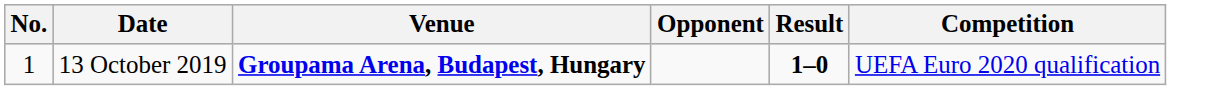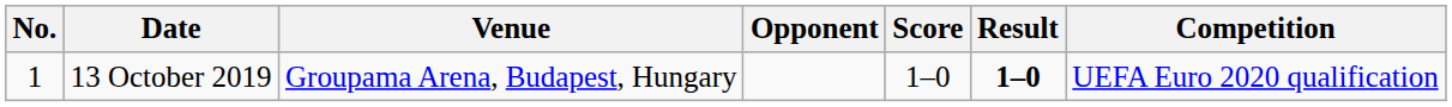 <table class="wikitable sortable">
 <tr>
 <th scope="col">No.</th>
 <th scope="col">Date</th>
 <th scope="col">Venue</th>
 <th scope="col">Opponent</th>
+<th scope="col">Score</th>
 <th scope="col">Result</th>
 <th scope="col">Competition</th>
 </tr>
 <tr>
 <td align="center">1</td>
 <td>13 October 2019</td>
-<td><strong><a href='#'>Groupama Arena</a>, <a href='#'>Budapest</a>, Hungary</strong></td>
+<td><a href='#'>Groupama Arena</a>, <a href='#'>Budapest</a>, Hungary</td>
 <td></td>
+<td align="center">1–0</td>
 <td align="center"><strong>1–0</strong></td>
 <td><a href='#'>UEFA Euro 2020 qualification</a></td>
 </tr>
 </table>
